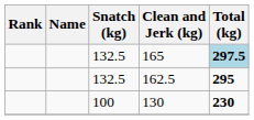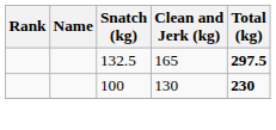 <table class="wikitable">
 <tr>
 <th>Rank</th>
 <th>Name</th>
 <th>Snatch <br> (kg)</th>
 <th>Clean and <br> Jerk (kg)</th>
 <th>Total <br> (kg)</th>
 </tr>
 <tr>
 <td align=center></td>
 <td></td>
 <td>132.5</td>
 <td>165</td>
-<td style="background: lightblue;"><strong>297.5</strong></td>
-</tr>
-<tr>
-<td align=center></td>
-<td></td>
-<td>132.5</td>
-<td>162.5</td>
-<td><strong>295</strong></td>
+<td><strong>297.5</strong></td>
 </tr>
 <tr>
 <td align=center></td>
 <td></td>
 <td>100</td>
 <td>130</td>
 <td><strong>230</strong></td>
 </tr>
 <tr>
 </tr>
 </table>
